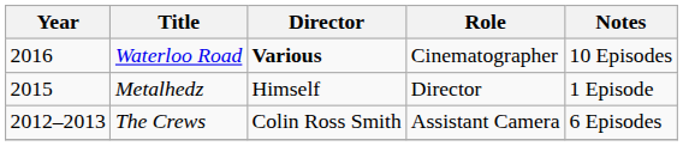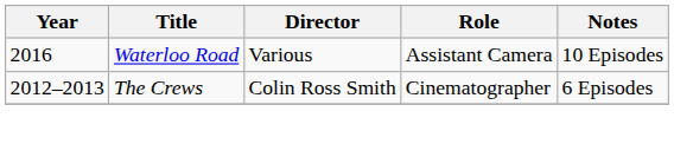 <table class="wikitable sortable">
 <tr>
 <th>Year</th>
 <th>Title</th>
 <th>Director</th>
 <th>Role</th>
 <th class="unsortable">Notes</th>
 </tr>
 <tr>
 <td>2016</td>
 <td><em><a href='#'>Waterloo Road</a></em></td>
-<td><strong>Various</strong></td>
-<td>Cinematographer</td>
+<td>Various</td>
+<td>Assistant Camera</td>
 <td>10 Episodes</td>
-</tr>
-<tr>
-<td>2015</td>
-<td><em>Metalhedz</em></td>
-<td>Himself</td>
-<td>Director</td>
-<td>1 Episode</td>
 </tr>
 <tr>
 <td>2012–2013</td>
 <td><em>The Crews</em></td>
 <td>Colin Ross Smith</td>
-<td>Assistant Camera</td>
+<td>Cinematographer</td>
 <td>6 Episodes</td>
 </tr>
 <tr>
 </tr>
 </table>
